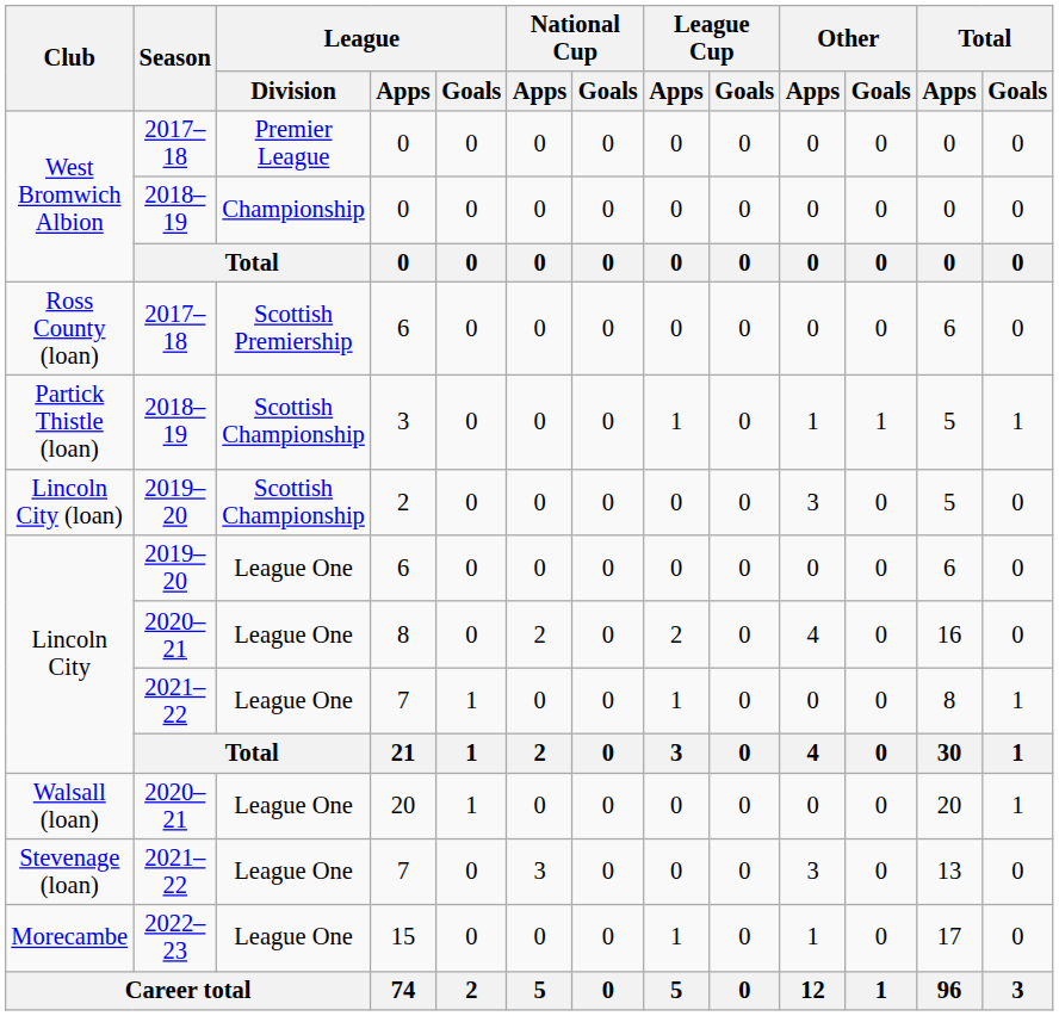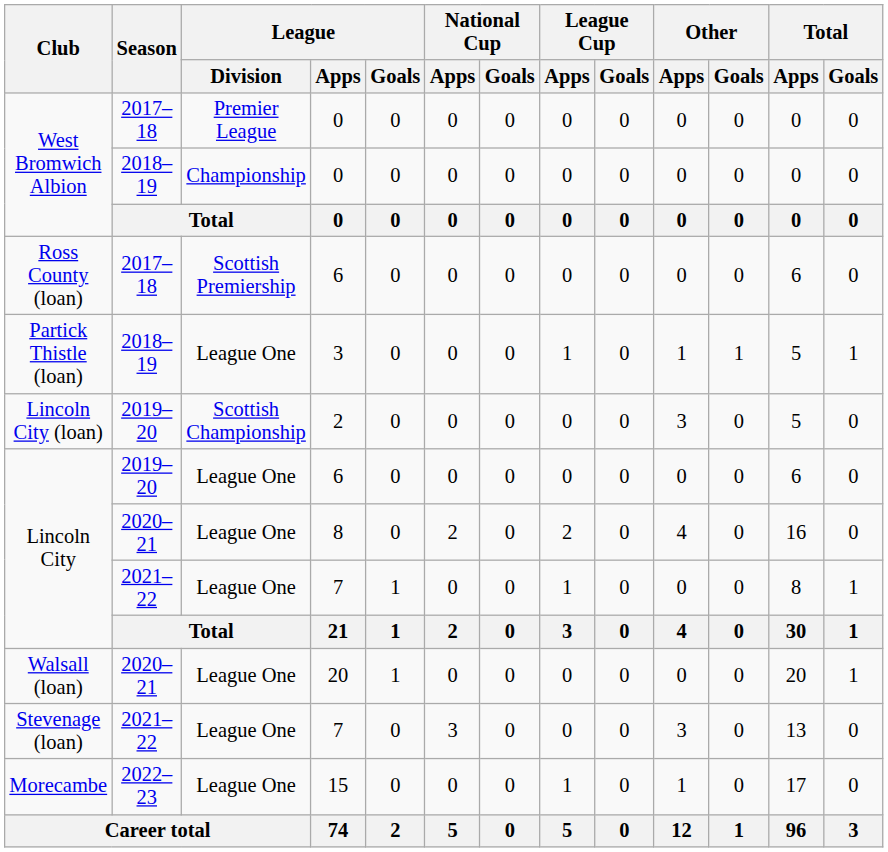 <table class=wikitable style="text-align: center">
 <tr>
 <th rowspan=2>Club</th>
 <th rowspan=2>Season</th>
 <th colspan=3>League</th>
 <th colspan=2>National Cup</th>
 <th colspan=2>League Cup</th>
 <th colspan=2>Other</th>
 <th colspan=2>Total</th>
 </tr>
 <tr>
 <th>Division</th>
 <th>Apps</th>
 <th>Goals</th>
 <th>Apps</th>
 <th>Goals</th>
 <th>Apps</th>
 <th>Goals</th>
 <th>Apps</th>
 <th>Goals</th>
 <th>Apps</th>
 <th>Goals</th>
 </tr>
 <tr>
 <td rowspan=3><a href='#'>West Bromwich Albion</a></td>
 <td><a href='#'>2017–18</a></td>
 <td><a href='#'>Premier League</a></td>
 <td>0</td>
 <td>0</td>
 <td>0</td>
 <td>0</td>
 <td>0</td>
 <td>0</td>
 <td>0</td>
 <td>0</td>
 <td>0</td>
 <td>0</td>
 </tr>
 <tr>
 <td><a href='#'>2018–19</a></td>
 <td><a href='#'>Championship</a></td>
 <td>0</td>
 <td>0</td>
 <td>0</td>
 <td>0</td>
 <td>0</td>
 <td>0</td>
 <td>0</td>
 <td>0</td>
 <td>0</td>
 <td>0</td>
 </tr>
 <tr>
 <th colspan=2>Total</th>
 <th>0</th>
 <th>0</th>
 <th>0</th>
 <th>0</th>
 <th>0</th>
 <th>0</th>
 <th>0</th>
 <th>0</th>
 <th>0</th>
 <th>0</th>
 </tr>
 <tr>
 <td><a href='#'>Ross County</a> (loan)</td>
 <td><a href='#'>2017–18</a></td>
 <td><a href='#'>Scottish Premiership</a></td>
 <td>6</td>
 <td>0</td>
 <td>0</td>
 <td>0</td>
 <td>0</td>
 <td>0</td>
 <td>0</td>
 <td>0</td>
 <td>6</td>
 <td>0</td>
 </tr>
 <tr>
 <td><a href='#'>Partick Thistle</a> (loan)</td>
 <td><a href='#'>2018–19</a></td>
-<td><a href='#'>Scottish Championship</a></td>
+<td>League One</td>
 <td>3</td>
 <td>0</td>
 <td>0</td>
 <td>0</td>
 <td>1</td>
 <td>0</td>
 <td>1</td>
 <td>1</td>
 <td>5</td>
 <td>1</td>
 </tr>
 <tr>
 <td><a href='#'>Lincoln City</a> (loan)</td>
 <td><a href='#'>2019–20</a></td>
 <td><a href='#'>Scottish Championship</a></td>
 <td>2</td>
 <td>0</td>
 <td>0</td>
 <td>0</td>
 <td>0</td>
 <td>0</td>
 <td>3</td>
 <td>0</td>
 <td>5</td>
 <td>0</td>
 </tr>
 <tr>
 <td rowspan=4>Lincoln City</td>
 <td><a href='#'>2019–20</a></td>
 <td>League One</td>
 <td>6</td>
 <td>0</td>
 <td>0</td>
 <td>0</td>
 <td>0</td>
 <td>0</td>
 <td>0</td>
 <td>0</td>
 <td>6</td>
 <td>0</td>
 </tr>
 <tr>
 <td><a href='#'>2020–21</a></td>
 <td>League One</td>
 <td>8</td>
 <td>0</td>
 <td>2</td>
 <td>0</td>
 <td>2</td>
 <td>0</td>
 <td>4</td>
 <td>0</td>
 <td>16</td>
 <td>0</td>
 </tr>
 <tr>
 <td><a href='#'>2021–22</a></td>
 <td>League One</td>
 <td>7</td>
 <td>1</td>
 <td>0</td>
 <td>0</td>
 <td>1</td>
 <td>0</td>
 <td>0</td>
 <td>0</td>
 <td>8</td>
 <td>1</td>
 </tr>
 <tr>
 <th colspan=2>Total</th>
 <th>21</th>
 <th>1</th>
 <th>2</th>
 <th>0</th>
 <th>3</th>
 <th>0</th>
 <th>4</th>
 <th>0</th>
 <th>30</th>
 <th>1</th>
 </tr>
 <tr>
 <td><a href='#'>Walsall</a> (loan)</td>
 <td><a href='#'>2020–21</a></td>
 <td>League One</td>
 <td>20</td>
 <td>1</td>
 <td>0</td>
 <td>0</td>
 <td>0</td>
 <td>0</td>
 <td>0</td>
 <td>0</td>
 <td>20</td>
 <td>1</td>
 </tr>
 <tr>
 <td><a href='#'>Stevenage</a> (loan)</td>
 <td><a href='#'>2021–22</a></td>
 <td>League One</td>
 <td>7</td>
 <td>0</td>
 <td>3</td>
 <td>0</td>
 <td>0</td>
 <td>0</td>
 <td>3</td>
 <td>0</td>
 <td>13</td>
 <td>0</td>
 </tr>
 <tr>
 <td><a href='#'>Morecambe</a></td>
 <td><a href='#'>2022–23</a></td>
 <td>League One</td>
 <td>15</td>
 <td>0</td>
 <td>0</td>
 <td>0</td>
 <td>1</td>
 <td>0</td>
 <td>1</td>
 <td>0</td>
 <td>17</td>
 <td>0</td>
 </tr>
 <tr>
 <th colspan=3>Career total</th>
 <th>74</th>
 <th>2</th>
 <th>5</th>
 <th>0</th>
 <th>5</th>
 <th>0</th>
 <th>12</th>
 <th>1</th>
 <th>96</th>
 <th>3</th>
 </tr>
 </table>
